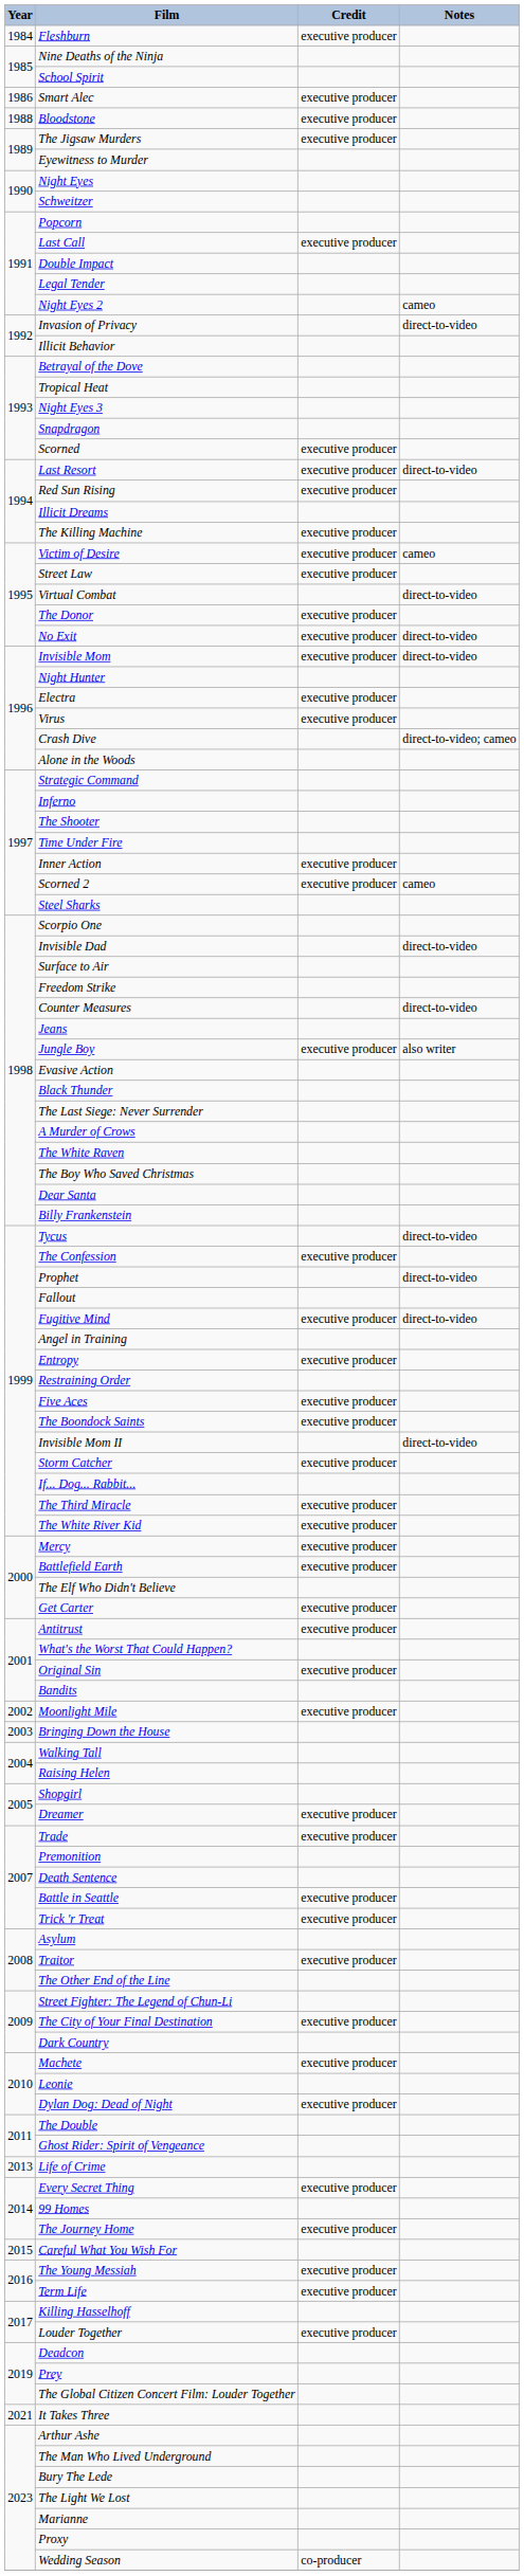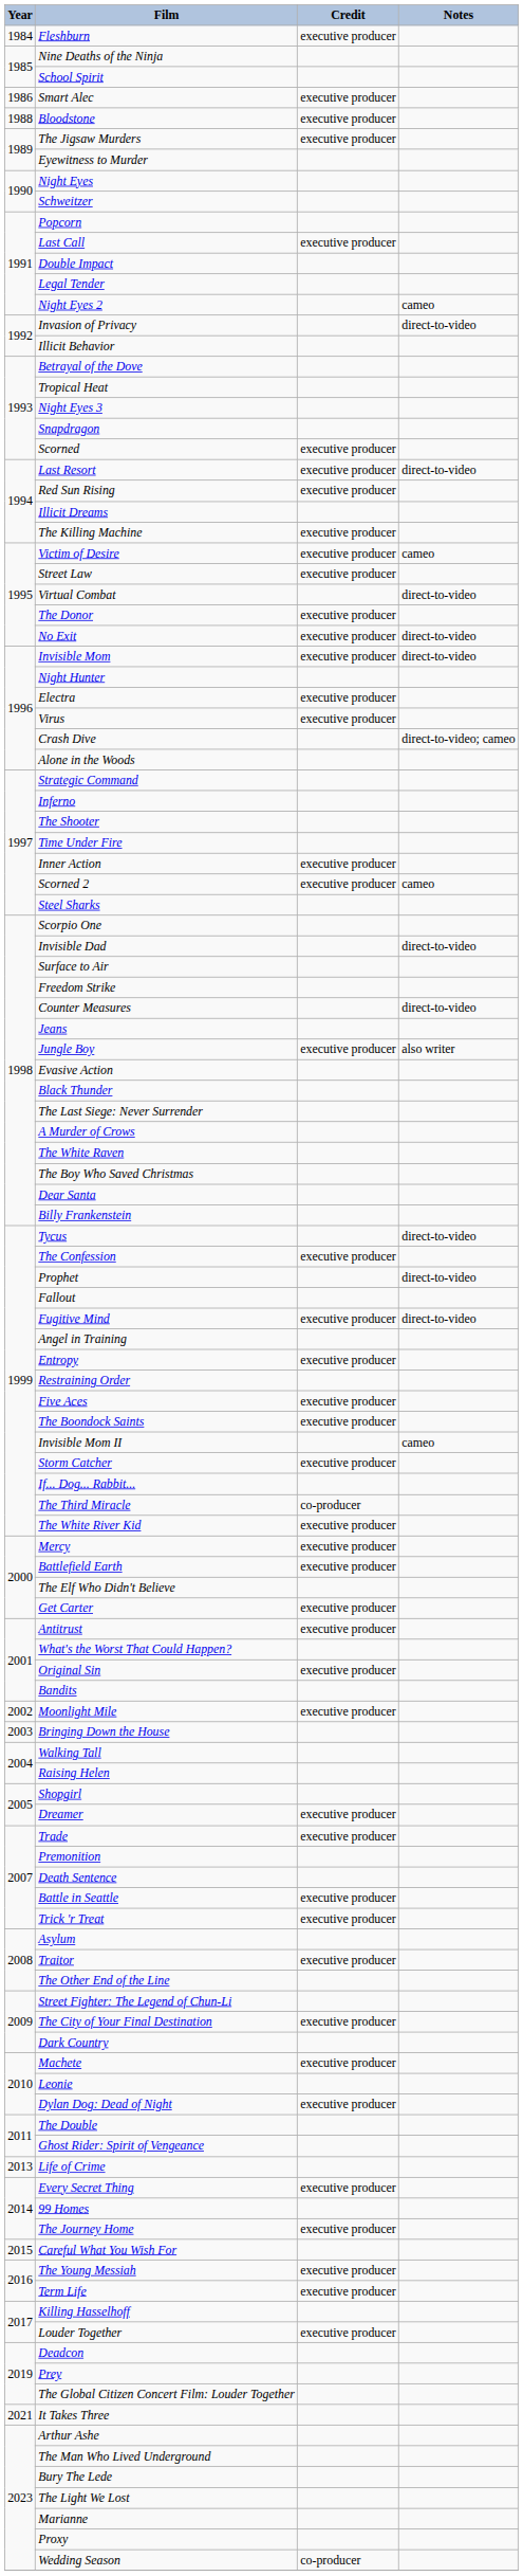 <table class="wikitable" style="font-size:95%;">
 <tr>
 <th style="background:#B0C4DE;">Year</th>
 <th style="background:#B0C4DE;">Film</th>
 <th style="background:#B0C4DE;">Credit</th>
 <th style="background:#B0C4DE;">Notes</th>
 </tr>
 <tr>
 <td>1984</td>
 <td><em><a href='#'>Fleshburn</a></em></td>
 <td>executive producer</td>
 <td></td>
 </tr>
 <tr>
 <td rowspan=2>1985</td>
 <td><em>Nine Deaths of the Ninja</em></td>
 <td></td>
 <td></td>
 </tr>
 <tr>
 <td><em><a href='#'>School Spirit</a></em></td>
 <td></td>
 <td></td>
 </tr>
 <tr>
 <td>1986</td>
 <td><em>Smart Alec</em></td>
 <td>executive producer</td>
 <td></td>
 </tr>
 <tr>
 <td>1988</td>
 <td><em><a href='#'>Bloodstone</a></em></td>
 <td>executive producer</td>
 <td></td>
 </tr>
 <tr>
 <td rowspan=2>1989</td>
 <td><em>The Jigsaw Murders</em></td>
 <td>executive producer</td>
 <td></td>
 </tr>
 <tr>
 <td><em>Eyewitness to Murder</em></td>
 <td></td>
 <td></td>
 </tr>
 <tr>
 <td rowspan=2>1990</td>
 <td><em><a href='#'>Night Eyes</a></em></td>
 <td></td>
 <td></td>
 </tr>
 <tr>
 <td><em><a href='#'>Schweitzer</a></em></td>
 <td></td>
 <td></td>
 </tr>
 <tr>
 <td rowspan=5>1991</td>
 <td><em><a href='#'>Popcorn</a></em></td>
 <td></td>
 <td></td>
 </tr>
 <tr>
 <td><em><a href='#'>Last Call</a></em></td>
 <td>executive producer</td>
 <td></td>
 </tr>
 <tr>
 <td><em><a href='#'>Double Impact</a></em></td>
 <td></td>
 <td></td>
 </tr>
 <tr>
 <td><em><a href='#'>Legal Tender</a></em></td>
 <td></td>
 <td></td>
 </tr>
 <tr>
 <td><em><a href='#'>Night Eyes 2</a></em></td>
 <td></td>
 <td>cameo</td>
 </tr>
 <tr>
 <td rowspan=2>1992</td>
 <td><em>Invasion of Privacy</em></td>
 <td></td>
 <td>direct-to-video</td>
 </tr>
 <tr>
 <td><em>Illicit Behavior</em></td>
 <td></td>
 <td></td>
 </tr>
 <tr>
 <td rowspan=5>1993</td>
 <td><em><a href='#'>Betrayal of the Dove</a></em></td>
 <td></td>
 <td></td>
 </tr>
 <tr>
 <td><em>Tropical Heat</em></td>
 <td></td>
 <td></td>
 </tr>
 <tr>
 <td><em><a href='#'>Night Eyes 3</a></em></td>
 <td></td>
 <td></td>
 </tr>
 <tr>
 <td><em><a href='#'>Snapdragon</a></em></td>
 <td></td>
 <td></td>
 </tr>
 <tr>
 <td><em>Scorned</em></td>
 <td>executive producer</td>
 <td></td>
 </tr>
 <tr>
 <td rowspan=4>1994</td>
 <td><em><a href='#'>Last Resort</a></em></td>
 <td>executive producer</td>
 <td>direct-to-video</td>
 </tr>
 <tr>
 <td><em>Red Sun Rising</em></td>
 <td>executive producer</td>
 <td></td>
 </tr>
 <tr>
 <td><em><a href='#'>Illicit Dreams</a></em></td>
 <td></td>
 <td></td>
 </tr>
 <tr>
 <td><em>The Killing Machine</em></td>
 <td>executive producer</td>
 <td></td>
 </tr>
 <tr>
 <td rowspan=5>1995</td>
 <td><em><a href='#'>Victim of Desire</a></em></td>
 <td>executive producer</td>
 <td>cameo</td>
 </tr>
 <tr>
 <td><em>Street Law</em></td>
 <td>executive producer</td>
 <td></td>
 </tr>
 <tr>
 <td><em>Virtual Combat</em></td>
 <td></td>
 <td>direct-to-video</td>
 </tr>
 <tr>
 <td><em><a href='#'>The Donor</a></em></td>
 <td>executive producer</td>
 <td></td>
 </tr>
 <tr>
 <td><em><a href='#'>No Exit</a></em></td>
 <td>executive producer</td>
 <td>direct-to-video</td>
 </tr>
 <tr>
 <td rowspan=6>1996</td>
 <td><em><a href='#'>Invisible Mom</a></em></td>
 <td>executive producer</td>
 <td>direct-to-video</td>
 </tr>
 <tr>
 <td><em><a href='#'>Night Hunter</a></em></td>
 <td></td>
 <td></td>
 </tr>
 <tr>
 <td><em>Electra</em></td>
 <td>executive producer</td>
 <td></td>
 </tr>
 <tr>
 <td><em>Virus</em></td>
 <td>executive producer</td>
 <td></td>
 </tr>
 <tr>
 <td><em>Crash Dive</em></td>
 <td></td>
 <td>direct-to-video; cameo</td>
 </tr>
 <tr>
 <td><em>Alone in the Woods</em></td>
 <td></td>
 <td></td>
 </tr>
 <tr>
 <td rowspan=7>1997</td>
 <td><em><a href='#'>Strategic Command</a></em></td>
 <td></td>
 <td></td>
 </tr>
 <tr>
 <td><em><a href='#'>Inferno</a></em></td>
 <td></td>
 <td></td>
 </tr>
 <tr>
 <td><em><a href='#'>The Shooter</a></em></td>
 <td></td>
 <td></td>
 </tr>
 <tr>
 <td><em><a href='#'>Time Under Fire</a></em></td>
 <td></td>
 <td></td>
 </tr>
 <tr>
 <td><em>Inner Action</em></td>
 <td>executive producer</td>
 <td></td>
 </tr>
 <tr>
 <td><em>Scorned 2</em></td>
 <td>executive producer</td>
 <td>cameo</td>
 </tr>
 <tr>
 <td><em><a href='#'>Steel Sharks</a></em></td>
 <td></td>
 <td></td>
 </tr>
 <tr>
 <td rowspan=15>1998</td>
 <td><em>Scorpio One</em></td>
 <td></td>
 <td></td>
 </tr>
 <tr>
 <td><em>Invisible Dad</em></td>
 <td></td>
 <td>direct-to-video</td>
 </tr>
 <tr>
 <td><em>Surface to Air</em></td>
 <td></td>
 <td></td>
 </tr>
 <tr>
 <td><em>Freedom Strike</em></td>
 <td></td>
 <td></td>
 </tr>
 <tr>
 <td><em>Counter Measures</em></td>
 <td></td>
 <td>direct-to-video</td>
 </tr>
 <tr>
 <td><em><a href='#'>Jeans</a></em></td>
 <td></td>
 <td></td>
 </tr>
 <tr>
 <td><em><a href='#'>Jungle Boy</a></em></td>
 <td>executive producer</td>
 <td>also writer</td>
 </tr>
 <tr>
 <td><em>Evasive Action</em></td>
 <td></td>
 <td></td>
 </tr>
 <tr>
 <td><em><a href='#'>Black Thunder</a></em></td>
 <td></td>
 <td></td>
 </tr>
 <tr>
 <td><em>The Last Siege: Never Surrender</em></td>
 <td></td>
 <td></td>
 </tr>
 <tr>
 <td><em><a href='#'>A Murder of Crows</a></em></td>
 <td></td>
 <td></td>
 </tr>
 <tr>
 <td><em><a href='#'>The White Raven</a></em></td>
 <td></td>
 <td></td>
 </tr>
 <tr>
 <td><em>The Boy Who Saved Christmas</em></td>
 <td></td>
 <td></td>
 </tr>
 <tr>
 <td><em><a href='#'>Dear Santa</a></em></td>
 <td></td>
 <td></td>
 </tr>
 <tr>
 <td><em><a href='#'>Billy Frankenstein</a></em></td>
 <td></td>
 <td></td>
 </tr>
 <tr>
 <td rowspan=15>1999</td>
 <td><em><a href='#'>Tycus</a></em></td>
 <td></td>
 <td>direct-to-video</td>
 </tr>
 <tr>
 <td><em><a href='#'>The Confession</a></em></td>
 <td>executive producer</td>
 <td></td>
 </tr>
 <tr>
 <td><em>Prophet</em></td>
 <td></td>
 <td>direct-to-video</td>
 </tr>
 <tr>
 <td><em>Fallout</em></td>
 <td></td>
 <td></td>
 </tr>
 <tr>
 <td><em><a href='#'>Fugitive Mind</a></em></td>
 <td>executive producer</td>
 <td>direct-to-video</td>
 </tr>
 <tr>
 <td><em>Angel in Training</em></td>
 <td></td>
 <td></td>
 </tr>
 <tr>
 <td><em><a href='#'>Entropy</a></em></td>
 <td>executive producer</td>
 <td></td>
 </tr>
 <tr>
 <td><em><a href='#'>Restraining Order</a></em></td>
 <td></td>
 <td></td>
 </tr>
 <tr>
 <td><em><a href='#'>Five Aces</a></em></td>
 <td>executive producer</td>
 <td></td>
 </tr>
 <tr>
 <td><em><a href='#'>The Boondock Saints</a></em></td>
 <td>executive producer</td>
 <td></td>
 </tr>
 <tr>
 <td><em>Invisible Mom II</em></td>
 <td></td>
-<td>direct-to-video</td>
+<td>cameo</td>
 </tr>
 <tr>
 <td><em><a href='#'>Storm Catcher</a></em></td>
 <td>executive producer</td>
 <td></td>
 </tr>
 <tr>
 <td><em><a href='#'>If... Dog... Rabbit...</a></em></td>
 <td></td>
 <td></td>
 </tr>
 <tr>
 <td><em><a href='#'>The Third Miracle</a></em></td>
-<td>executive producer</td>
+<td>co-producer</td>
 <td></td>
 </tr>
 <tr>
 <td><em><a href='#'>The White River Kid</a></em></td>
 <td>executive producer</td>
 <td></td>
 </tr>
 <tr>
 <td rowspan="4">2000</td>
 <td><em><a href='#'>Mercy</a></em></td>
 <td>executive producer</td>
 <td></td>
 </tr>
 <tr>
 <td><em><a href='#'>Battlefield Earth</a></em></td>
 <td>executive producer</td>
 <td></td>
 </tr>
 <tr>
 <td><em>The Elf Who Didn't Believe</em></td>
 <td></td>
 <td></td>
 </tr>
 <tr>
 <td><em><a href='#'>Get Carter</a></em></td>
 <td>executive producer</td>
 <td></td>
 </tr>
 <tr>
 <td rowspan=4>2001</td>
 <td><em><a href='#'>Antitrust</a></em></td>
 <td>executive producer</td>
 <td></td>
 </tr>
 <tr>
 <td><em><a href='#'>What's the Worst That Could Happen?</a></em></td>
 <td></td>
 <td></td>
 </tr>
 <tr>
 <td><em><a href='#'>Original Sin</a></em></td>
 <td>executive producer</td>
 <td></td>
 </tr>
 <tr>
 <td><em><a href='#'>Bandits</a></em></td>
 <td></td>
 <td></td>
 </tr>
 <tr>
 <td>2002</td>
 <td><em><a href='#'>Moonlight Mile</a></em></td>
 <td>executive producer</td>
 <td></td>
 </tr>
 <tr>
 <td>2003</td>
 <td><em><a href='#'>Bringing Down the House</a></em></td>
 <td></td>
 <td></td>
 </tr>
 <tr>
 <td rowspan=2>2004</td>
 <td><em><a href='#'>Walking Tall</a></em></td>
 <td></td>
 <td></td>
 </tr>
 <tr>
 <td><em><a href='#'>Raising Helen</a></em></td>
 <td></td>
 <td></td>
 </tr>
 <tr>
 <td rowspan=2>2005</td>
 <td><em><a href='#'>Shopgirl</a></em></td>
 <td></td>
 <td></td>
 </tr>
 <tr>
 <td><em><a href='#'>Dreamer</a></em></td>
 <td>executive producer</td>
 <td></td>
 </tr>
 <tr>
 <td rowspan=5>2007</td>
 <td><em><a href='#'>Trade</a></em></td>
 <td>executive producer</td>
 <td></td>
 </tr>
 <tr>
 <td><em><a href='#'>Premonition</a></em></td>
 <td></td>
 <td></td>
 </tr>
 <tr>
 <td><em><a href='#'>Death Sentence</a></em></td>
 <td></td>
 <td></td>
 </tr>
 <tr>
 <td><em><a href='#'>Battle in Seattle</a></em></td>
 <td>executive producer</td>
 <td></td>
 </tr>
 <tr>
 <td><em><a href='#'>Trick 'r Treat</a></em></td>
 <td>executive producer</td>
 <td></td>
 </tr>
 <tr>
 <td rowspan=3>2008</td>
 <td><em><a href='#'>Asylum</a></em></td>
 <td></td>
 <td></td>
 </tr>
 <tr>
 <td><em><a href='#'>Traitor</a></em></td>
 <td>executive producer</td>
 <td></td>
 </tr>
 <tr>
 <td><em><a href='#'>The Other End of the Line</a></em></td>
 <td></td>
 <td></td>
 </tr>
 <tr>
 <td rowspan=3>2009</td>
 <td><em><a href='#'>Street Fighter: The Legend of Chun-Li</a></em></td>
 <td></td>
 <td></td>
 </tr>
 <tr>
 <td><em><a href='#'>The City of Your Final Destination</a></em></td>
 <td>executive producer</td>
 <td></td>
 </tr>
 <tr>
 <td><em><a href='#'>Dark Country</a></em></td>
 <td></td>
 <td></td>
 </tr>
 <tr>
 <td rowspan=3>2010</td>
 <td><em><a href='#'>Machete</a></em></td>
 <td>executive producer</td>
 <td></td>
 </tr>
 <tr>
 <td><em><a href='#'>Leonie</a></em></td>
 <td></td>
 <td></td>
 </tr>
 <tr>
 <td><em><a href='#'>Dylan Dog: Dead of Night</a></em></td>
 <td>executive producer</td>
 <td></td>
 </tr>
 <tr>
 <td rowspan=2>2011</td>
 <td><em><a href='#'>The Double</a></em></td>
 <td></td>
 <td></td>
 </tr>
 <tr>
 <td><em><a href='#'>Ghost Rider: Spirit of Vengeance</a></em></td>
 <td></td>
 <td></td>
 </tr>
 <tr>
 <td>2013</td>
 <td><em><a href='#'>Life of Crime</a></em></td>
 <td></td>
 <td></td>
 </tr>
 <tr>
 <td rowspan=3>2014</td>
 <td><em><a href='#'>Every Secret Thing</a></em></td>
 <td>executive producer</td>
 <td></td>
 </tr>
 <tr>
 <td><em><a href='#'>99 Homes</a></em></td>
 <td></td>
 <td></td>
 </tr>
 <tr>
 <td><em><a href='#'>The Journey Home</a></em></td>
 <td>executive producer</td>
 <td></td>
 </tr>
 <tr>
 <td>2015</td>
 <td><em><a href='#'>Careful What You Wish For</a></em></td>
 <td></td>
 <td></td>
 </tr>
 <tr>
 <td rowspan=2>2016</td>
 <td><em><a href='#'>The Young Messiah</a></em></td>
 <td>executive producer</td>
 <td></td>
 </tr>
 <tr>
 <td><em><a href='#'>Term Life</a></em></td>
 <td>executive producer</td>
 <td></td>
 </tr>
 <tr>
 <td rowspan=2>2017</td>
 <td><em><a href='#'>Killing Hasselhoff</a></em></td>
 <td></td>
 <td></td>
 </tr>
 <tr>
 <td><em>Louder Together</em></td>
 <td>executive producer</td>
 <td></td>
 </tr>
 <tr>
 <td rowspan=3>2019</td>
 <td><em><a href='#'>Deadcon</a></em></td>
 <td></td>
 <td></td>
 </tr>
 <tr>
 <td><em><a href='#'>Prey</a></em></td>
 <td></td>
 <td></td>
 </tr>
 <tr>
 <td><em>The Global Citizen Concert Film: Louder Together</em></td>
 <td></td>
 <td></td>
 </tr>
 <tr>
 <td>2021</td>
 <td><em>It Takes Three</em></td>
 <td></td>
 <td></td>
 </tr>
 <tr>
 <td rowspan=7>2023</td>
 <td><em>Arthur Ashe</em></td>
 <td></td>
 <td></td>
 </tr>
 <tr>
 <td><em>The Man Who Lived Underground</em></td>
 <td></td>
 <td></td>
 </tr>
 <tr>
 <td><em>Bury The Lede</em></td>
 <td></td>
 <td></td>
 </tr>
 <tr>
 <td><em>The Light We Lost</em></td>
 <td></td>
 <td></td>
 </tr>
 <tr>
 <td><em>Marianne</em></td>
 <td></td>
 <td></td>
 </tr>
 <tr>
 <td><em>Proxy</em></td>
 <td></td>
 <td></td>
 </tr>
 <tr>
 <td><em>Wedding Season</em></td>
 <td>co-producer</td>
 <td></td>
 </tr>
 <tr>
 </tr>
 </table>
